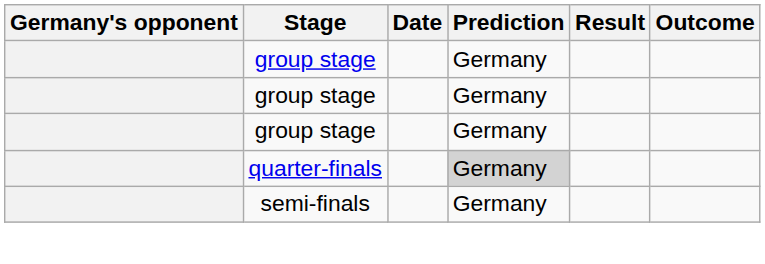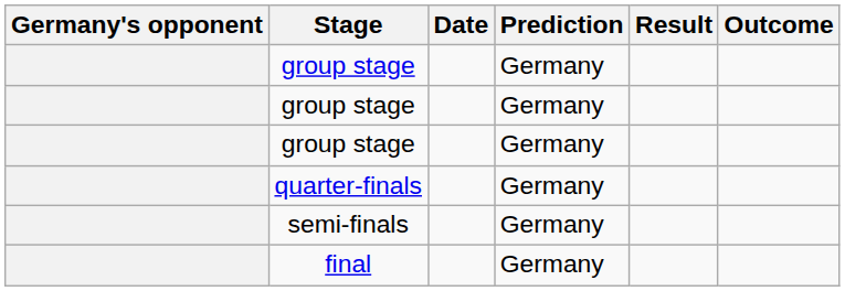 <table class="wikitable sortable" style="text-align: center">
 <tr>
 <th scope="col">Germany's opponent</th>
 <th scope="col">Stage</th>
 <th scope="col">Date</th>
 <th scope="col">Prediction</th>
 <th scope="col">Result</th>
 <th scope="col">Outcome</th>
 </tr>
 <tr>
 <th scope="row" style="text-align: left;"></th>
 <td><a href='#'>group stage</a></td>
 <td align="right"></td>
 <td align="left">Germany</td>
 <td></td>
 <td></td>
 </tr>
 <tr>
 <th scope="row" style="text-align: left;"></th>
 <td>group stage</td>
 <td align="right"></td>
 <td align="left">Germany</td>
 <td></td>
 <td></td>
 </tr>
 <tr>
 <th scope="row" style="text-align: left;"></th>
 <td>group stage</td>
 <td align="right"></td>
 <td align="left">Germany</td>
 <td></td>
 <td></td>
 </tr>
 <tr>
 <th scope="row" style="text-align: left;"></th>
 <td><a href='#'>quarter-finals</a></td>
 <td align="right"></td>
-<td align="left" style="background: lightgrey;">Germany</td>
+<td align="left">Germany</td>
 <td></td>
 <td></td>
 </tr>
 <tr>
 <th scope="row" style="text-align: left;"></th>
 <td>semi-finals</td>
 <td align="right"></td>
 <td align="left">Germany</td>
 <td></td>
 <td></td>
 </tr>
+<tr>
+<th scope="row" style="text-align: left;"></th>
+<td><a href='#'>final</a></td>
+<td align="right"></td>
+<td align="left">Germany</td>
+<td></td>
+<td></td>
+</tr>
 </table>
